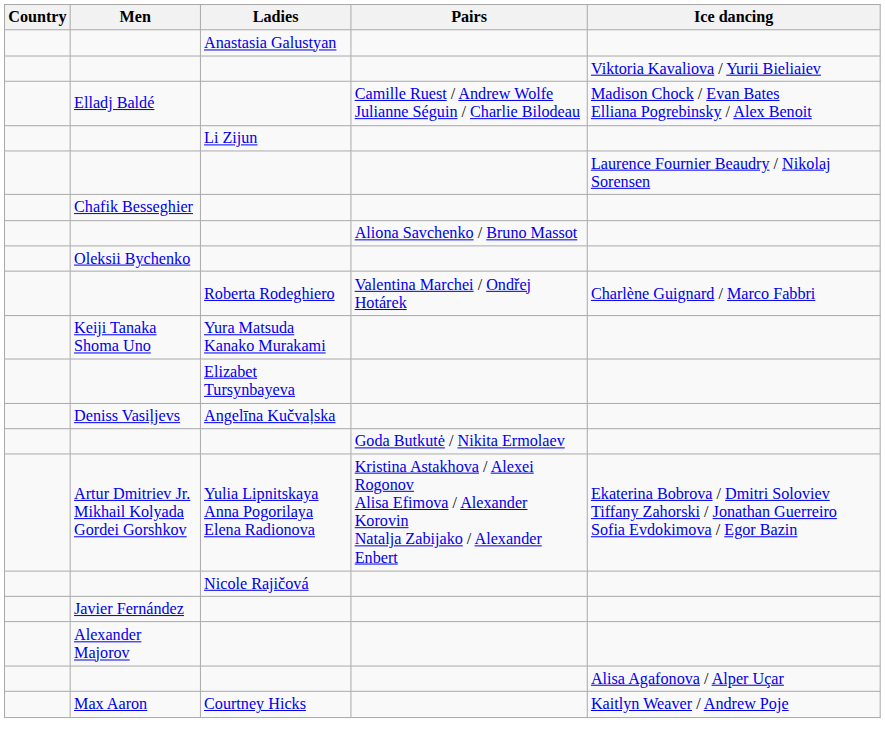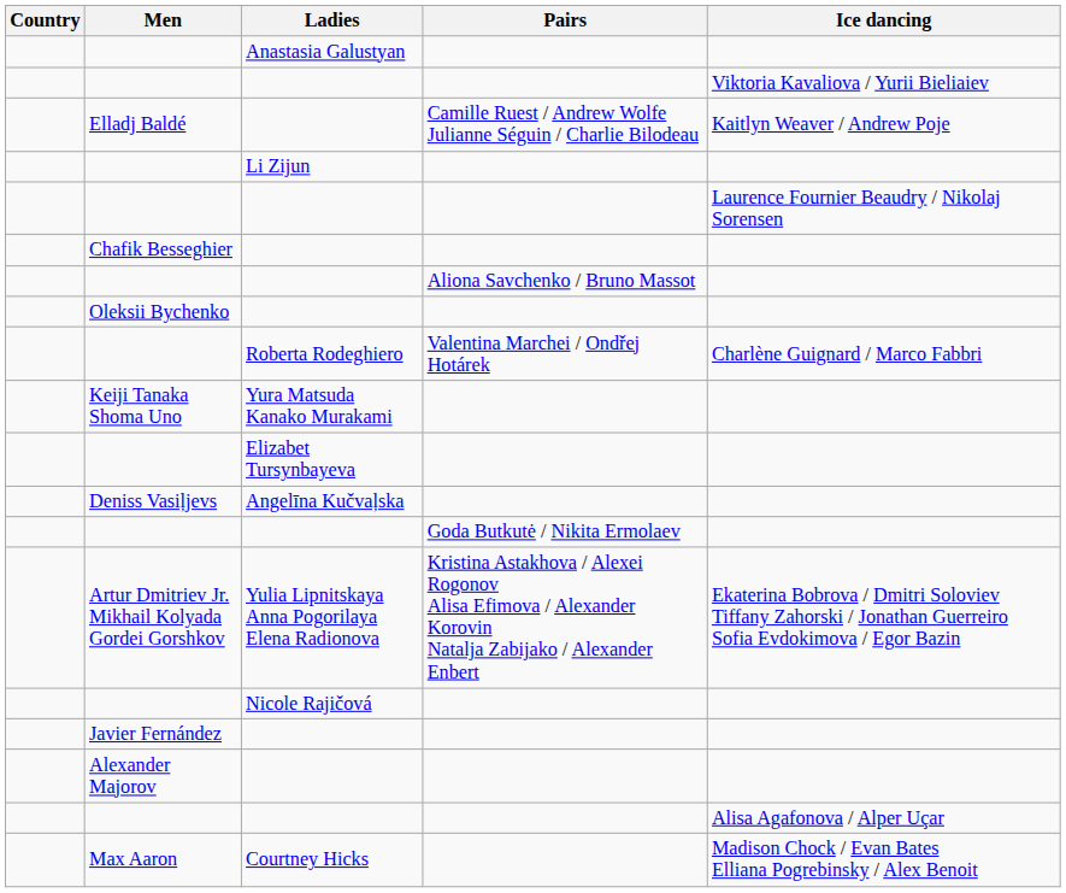 <table class="wikitable">
 <tr>
 <th>Country</th>
 <th>Men</th>
 <th>Ladies</th>
 <th>Pairs</th>
 <th>Ice dancing</th>
 </tr>
 <tr>
 <td></td>
 <td></td>
 <td><a href='#'>Anastasia Galustyan</a></td>
 <td></td>
 <td></td>
 </tr>
 <tr>
 <td></td>
 <td></td>
 <td></td>
 <td></td>
 <td><a href='#'>Viktoria Kavaliova</a> / <a href='#'>Yurii Bieliaiev</a></td>
 </tr>
 <tr>
 <td></td>
 <td><a href='#'>Elladj Baldé</a></td>
 <td></td>
 <td><a href='#'>Camille Ruest</a> / <a href='#'>Andrew Wolfe</a> <br> <a href='#'>Julianne Séguin</a> / <a href='#'>Charlie Bilodeau</a></td>
-<td><a href='#'>Madison Chock</a> / <a href='#'>Evan Bates</a> <br> <a href='#'>Elliana Pogrebinsky</a> / <a href='#'>Alex Benoit</a></td>
+<td><a href='#'>Kaitlyn Weaver</a> / <a href='#'>Andrew Poje</a></td>
 </tr>
 <tr>
 <td></td>
 <td></td>
 <td><a href='#'>Li Zijun</a></td>
 <td></td>
 <td></td>
 </tr>
 <tr>
 <td></td>
 <td></td>
 <td></td>
 <td></td>
 <td><a href='#'>Laurence Fournier Beaudry</a> / <a href='#'>Nikolaj Sorensen</a></td>
 </tr>
 <tr>
 <td></td>
 <td><a href='#'>Chafik Besseghier</a></td>
 <td></td>
 <td></td>
 <td></td>
 </tr>
 <tr>
 <td></td>
 <td></td>
 <td></td>
 <td><a href='#'>Aliona Savchenko</a> / <a href='#'>Bruno Massot</a></td>
 <td></td>
 </tr>
 <tr>
 <td></td>
 <td><a href='#'>Oleksii Bychenko</a></td>
 <td></td>
 <td></td>
 <td></td>
 </tr>
 <tr>
 <td></td>
 <td></td>
 <td><a href='#'>Roberta Rodeghiero</a></td>
 <td><a href='#'>Valentina Marchei</a> / <a href='#'>Ondřej Hotárek</a></td>
 <td><a href='#'>Charlène Guignard</a> / <a href='#'>Marco Fabbri</a></td>
 </tr>
 <tr>
 <td></td>
 <td><a href='#'>Keiji Tanaka</a> <br> <a href='#'>Shoma Uno</a></td>
 <td><a href='#'>Yura Matsuda</a> <br> <a href='#'>Kanako Murakami</a></td>
 <td></td>
 <td></td>
 </tr>
 <tr>
 <td></td>
 <td></td>
 <td><a href='#'>Elizabet Tursynbayeva</a></td>
 <td></td>
 <td></td>
 </tr>
 <tr>
 <td></td>
 <td><a href='#'>Deniss Vasiļjevs</a></td>
 <td><a href='#'>Angelīna Kučvaļska</a></td>
 <td></td>
 <td></td>
 </tr>
 <tr>
 <td></td>
 <td></td>
 <td></td>
 <td><a href='#'>Goda Butkutė</a> / <a href='#'>Nikita Ermolaev</a></td>
 <td></td>
 </tr>
 <tr>
 <td></td>
 <td><a href='#'>Artur Dmitriev Jr.</a> <br> <a href='#'>Mikhail Kolyada</a> <br> <a href='#'>Gordei Gorshkov</a></td>
 <td><a href='#'>Yulia Lipnitskaya</a> <br> <a href='#'>Anna Pogorilaya</a> <br> <a href='#'>Elena Radionova</a></td>
 <td><a href='#'>Kristina Astakhova</a> / <a href='#'>Alexei Rogonov</a> <br> <a href='#'>Alisa Efimova</a> / <a href='#'>Alexander Korovin</a> <br> <a href='#'>Natalja Zabijako</a> / <a href='#'>Alexander Enbert</a></td>
 <td><a href='#'>Ekaterina Bobrova</a> / <a href='#'>Dmitri Soloviev</a> <br> <a href='#'>Tiffany Zahorski</a> / <a href='#'>Jonathan Guerreiro</a> <br> <a href='#'>Sofia Evdokimova</a> / <a href='#'>Egor Bazin</a></td>
 </tr>
 <tr>
 <td></td>
 <td></td>
 <td><a href='#'>Nicole Rajičová</a></td>
 <td></td>
 <td></td>
 </tr>
 <tr>
 <td></td>
 <td><a href='#'>Javier Fernández</a></td>
 <td></td>
 <td></td>
 <td></td>
 </tr>
 <tr>
 <td></td>
 <td><a href='#'>Alexander Majorov</a></td>
 <td></td>
 <td></td>
 <td></td>
 </tr>
 <tr>
 <td></td>
 <td></td>
 <td></td>
 <td></td>
 <td><a href='#'>Alisa Agafonova</a> / <a href='#'>Alper Uçar</a></td>
 </tr>
 <tr>
 <td></td>
 <td><a href='#'>Max Aaron</a></td>
 <td><a href='#'>Courtney Hicks</a></td>
 <td></td>
-<td><a href='#'>Kaitlyn Weaver</a> / <a href='#'>Andrew Poje</a></td>
+<td><a href='#'>Madison Chock</a> / <a href='#'>Evan Bates</a> <br> <a href='#'>Elliana Pogrebinsky</a> / <a href='#'>Alex Benoit</a></td>
 </tr>
 </table>
